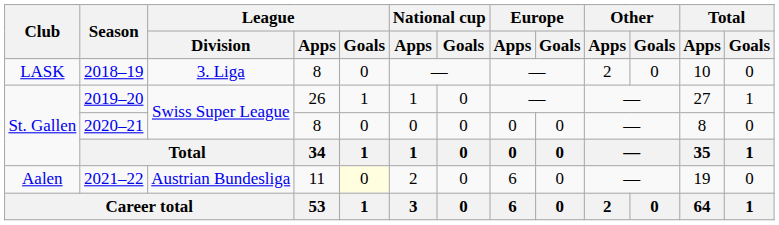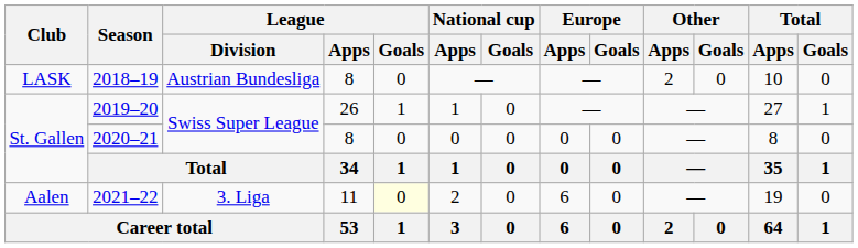 <table class="wikitable" style="text-align: center">
 <tr>
 <th rowspan="2">Club</th>
 <th rowspan="2">Season</th>
 <th colspan="3">League</th>
 <th colspan="2">National cup</th>
 <th colspan="2">Europe</th>
 <th colspan="2">Other</th>
 <th colspan="2">Total</th>
 </tr>
 <tr>
 <th>Division</th>
 <th>Apps</th>
 <th>Goals</th>
 <th>Apps</th>
 <th>Goals</th>
 <th>Apps</th>
 <th>Goals</th>
 <th>Apps</th>
 <th>Goals</th>
 <th>Apps</th>
 <th>Goals</th>
 </tr>
 <tr>
 <td><a href='#'>LASK</a></td>
 <td><a href='#'>2018–19</a></td>
-<td><a href='#'>3. Liga</a></td>
+<td><a href='#'>Austrian Bundesliga</a></td>
 <td>8</td>
 <td>0</td>
 <td colspan="2">—</td>
 <td colspan="2">—</td>
 <td>2</td>
 <td>0</td>
 <td>10</td>
 <td>0</td>
 </tr>
 <tr>
 <td rowspan="3"><a href='#'>St. Gallen</a></td>
 <td><a href='#'>2019–20</a></td>
 <td rowspan="2"><a href='#'>Swiss Super League</a></td>
 <td>26</td>
 <td>1</td>
 <td>1</td>
 <td>0</td>
 <td colspan="2">—</td>
 <td colspan="2">—</td>
 <td>27</td>
 <td>1</td>
 </tr>
 <tr>
 <td><a href='#'>2020–21</a></td>
 <td>8</td>
 <td>0</td>
 <td>0</td>
 <td>0</td>
 <td>0</td>
 <td>0</td>
 <td colspan="2">—</td>
 <td>8</td>
 <td>0</td>
 </tr>
 <tr>
 <th colspan="2">Total</th>
 <th>34</th>
 <th>1</th>
 <th>1</th>
 <th>0</th>
 <th>0</th>
 <th>0</th>
 <th colspan="2">—</th>
 <th>35</th>
 <th>1</th>
 </tr>
 <tr>
 <td><a href='#'>Aalen</a></td>
 <td><a href='#'>2021–22</a></td>
-<td><a href='#'>Austrian Bundesliga</a></td>
+<td><a href='#'>3. Liga</a></td>
 <td>11</td>
 <td style="background: lightyellow;">0</td>
 <td>2</td>
 <td>0</td>
 <td>6</td>
 <td>0</td>
 <td colspan="2">—</td>
 <td>19</td>
 <td>0</td>
 </tr>
 <tr>
 <th colspan="3">Career total</th>
 <th>53</th>
 <th>1</th>
 <th>3</th>
 <th>0</th>
 <th>6</th>
 <th>0</th>
 <th>2</th>
 <th>0</th>
 <th>64</th>
 <th>1</th>
 </tr>
 </table>
